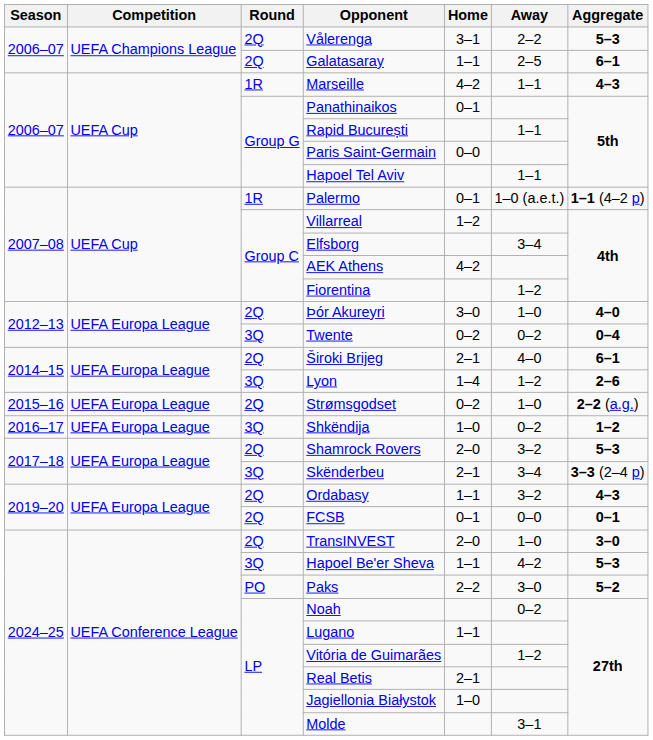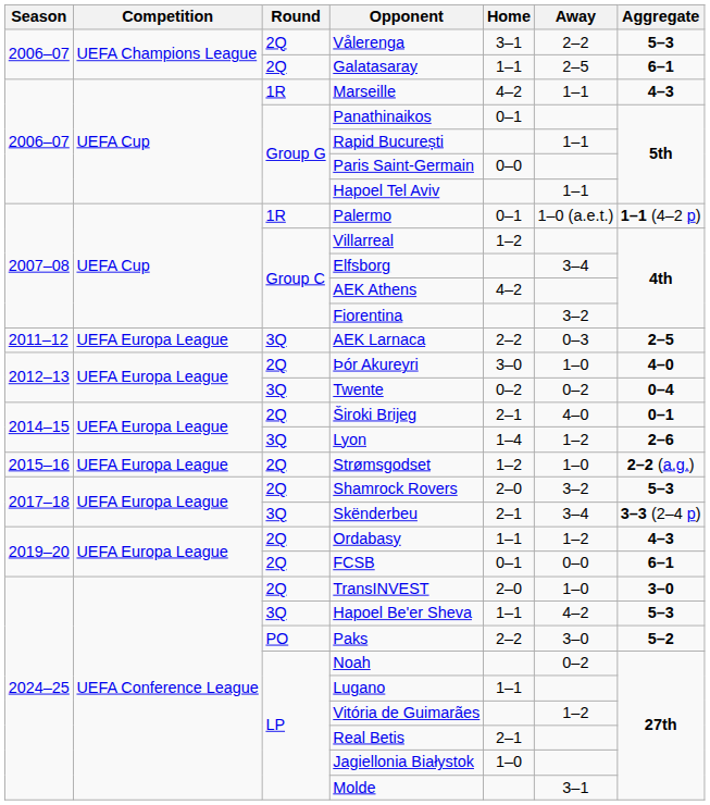 <table class="wikitable">
 <tr>
 <th>Season</th>
 <th>Competition</th>
 <th>Round</th>
 <th>Opponent</th>
 <th>Home</th>
 <th>Away</th>
 <th>Aggregate</th>
 </tr>
 <tr>
 <td rowspan="2"><a href='#'>2006–07</a></td>
 <td rowspan="2"><a href='#'>UEFA Champions League</a></td>
 <td><a href='#'>2Q</a></td>
 <td> <a href='#'>Vålerenga</a></td>
 <td style="text-align:center;">3–1</td>
 <td style="text-align:center;">2–2</td>
 <td style="text-align:center;"><strong>5–3</strong></td>
 </tr>
 <tr>
 <td><a href='#'>2Q</a></td>
 <td> <a href='#'>Galatasaray</a></td>
 <td style="text-align:center;">1–1</td>
 <td style="text-align:center;">2–5</td>
 <td style="text-align:center;"><strong>6–1</strong></td>
 </tr>
 <tr>
 <td rowspan="5"><a href='#'>2006–07</a></td>
 <td rowspan="5"><a href='#'>UEFA Cup</a></td>
 <td><a href='#'>1R</a></td>
 <td> <a href='#'>Marseille</a></td>
 <td style="text-align:center;">4–2</td>
 <td style="text-align:center;">1–1</td>
 <td style="text-align:center;"><strong>4–3</strong></td>
 </tr>
 <tr>
 <td rowspan="4"><a href='#'>Group G</a></td>
 <td> <a href='#'>Panathinaikos</a></td>
 <td style="text-align:center;">0–1</td>
 <td></td>
 <td rowspan=4 style="text-align:center;"><strong>5th</strong></td>
 </tr>
 <tr>
 <td> <a href='#'>Rapid București</a></td>
 <td></td>
 <td style="text-align:center;">1–1</td>
 </tr>
 <tr>
 <td> <a href='#'>Paris Saint-Germain</a></td>
 <td style="text-align:center;">0–0</td>
 <td></td>
 </tr>
 <tr>
 <td> <a href='#'>Hapoel Tel Aviv</a></td>
 <td></td>
 <td style="text-align:center;">1–1</td>
 </tr>
 <tr>
 <td rowspan="5"><a href='#'>2007–08</a></td>
 <td rowspan="5"><a href='#'>UEFA Cup</a></td>
 <td><a href='#'>1R</a></td>
 <td> <a href='#'>Palermo</a></td>
 <td style="text-align:center;">0–1</td>
 <td style="text-align:center;">1–0 (a.e.t.)</td>
 <td style="text-align:center;"><strong>1–1</strong> (4–2 <a href='#'>p</a>)</td>
 </tr>
 <tr>
 <td rowspan="4"><a href='#'>Group C</a></td>
 <td> <a href='#'>Villarreal</a></td>
 <td style="text-align:center;">1–2</td>
 <td></td>
 <td rowspan=4 style="text-align:center;"><strong>4th</strong></td>
 </tr>
 <tr>
 <td> <a href='#'>Elfsborg</a></td>
 <td></td>
 <td style="text-align:center;">3–4</td>
 </tr>
 <tr>
 <td> <a href='#'>AEK Athens</a></td>
 <td style="text-align:center;">4–2</td>
 <td></td>
 </tr>
 <tr>
 <td> <a href='#'>Fiorentina</a></td>
 <td></td>
-<td style="text-align:center;">1–2</td>
+<td style="text-align:center;">3–2</td>
+</tr>
+<tr>
+<td><a href='#'>2011–12</a></td>
+<td><a href='#'>UEFA Europa League</a></td>
+<td><a href='#'>3Q</a></td>
+<td> <a href='#'>AEK Larnaca</a></td>
+<td style="text-align:center;">2–2</td>
+<td style="text-align:center;">0–3</td>
+<td style="text-align:center;"><strong>2–5</strong></td>
 </tr>
 <tr>
 <td rowspan="2"><a href='#'>2012–13</a></td>
 <td rowspan="2"><a href='#'>UEFA Europa League</a></td>
 <td><a href='#'>2Q</a></td>
 <td> <a href='#'>Þór Akureyri</a></td>
 <td style="text-align:center;">3–0</td>
 <td style="text-align:center;">1–0</td>
 <td style="text-align:center;"><strong>4–0</strong></td>
 </tr>
 <tr>
 <td><a href='#'>3Q</a></td>
 <td> <a href='#'>Twente</a></td>
 <td style="text-align:center;">0–2</td>
 <td style="text-align:center;">0–2</td>
 <td style="text-align:center;"><strong>0–4</strong></td>
 </tr>
 <tr>
 <td rowspan="2"><a href='#'>2014–15</a></td>
 <td rowspan="2"><a href='#'>UEFA Europa League</a></td>
 <td><a href='#'>2Q</a></td>
 <td> <a href='#'>Široki Brijeg</a></td>
 <td style="text-align:center;">2–1</td>
 <td style="text-align:center;">4–0</td>
-<td style="text-align:center;"><strong>6–1</strong></td>
+<td style="text-align:center;"><strong>0–1</strong></td>
 </tr>
 <tr>
 <td><a href='#'>3Q</a></td>
 <td> <a href='#'>Lyon</a></td>
 <td style="text-align:center;">1–4</td>
 <td style="text-align:center;">1–2</td>
 <td style="text-align:center;"><strong>2–6</strong></td>
 </tr>
 <tr>
 <td><a href='#'>2015–16</a></td>
 <td><a href='#'>UEFA Europa League</a></td>
 <td><a href='#'>2Q</a></td>
 <td> <a href='#'>Strømsgodset</a></td>
-<td style="text-align:center;">0–2</td>
+<td style="text-align:center;">1–2</td>
 <td style="text-align:center;">1–0</td>
 <td style="text-align:center;"><strong>2–2</strong> (<a href='#'>a.g.</a>)</td>
-</tr>
-<tr>
-<td><a href='#'>2016–17</a></td>
-<td><a href='#'>UEFA Europa League</a></td>
-<td><a href='#'>3Q</a></td>
-<td> <a href='#'>Shkëndija</a></td>
-<td style="text-align:center;">1–0</td>
-<td style="text-align:center;">0–2</td>
-<td style="text-align:center;"><strong>1–2</strong></td>
 </tr>
 <tr>
 <td rowspan="2"><a href='#'>2017–18</a></td>
 <td rowspan="2"><a href='#'>UEFA Europa League</a></td>
 <td><a href='#'>2Q</a></td>
 <td> <a href='#'>Shamrock Rovers</a></td>
 <td style="text-align:center;">2–0</td>
 <td style="text-align:center;">3–2</td>
 <td style="text-align:center;"><strong>5–3</strong></td>
 </tr>
 <tr>
 <td><a href='#'>3Q</a></td>
 <td> <a href='#'>Skënderbeu</a></td>
 <td style="text-align:center;">2–1</td>
 <td style="text-align:center;">3–4</td>
 <td style="text-align:center;"><strong>3–3</strong> (2–4 <a href='#'>p</a>)</td>
 </tr>
 <tr>
 <td rowspan="2"><a href='#'>2019–20</a></td>
 <td rowspan="2"><a href='#'>UEFA Europa League</a></td>
 <td><a href='#'>2Q</a></td>
 <td> <a href='#'>Ordabasy</a></td>
 <td style="text-align:center;">1–1</td>
-<td style="text-align:center;">3–2</td>
+<td style="text-align:center;">1–2</td>
 <td style="text-align:center;"><strong>4–3</strong></td>
 </tr>
 <tr>
 <td><a href='#'>2Q</a></td>
 <td> <a href='#'>FCSB</a></td>
 <td style="text-align:center;">0–1</td>
 <td style="text-align:center;">0–0</td>
-<td style="text-align:center;"><strong>0–1</strong></td>
+<td style="text-align:center;"><strong>6–1</strong></td>
 </tr>
 <tr>
 <td rowspan="9"><a href='#'>2024–25</a></td>
 <td rowspan="9"><a href='#'>UEFA Conference League</a></td>
 <td><a href='#'>2Q</a></td>
 <td> <a href='#'>TransINVEST</a></td>
 <td style="text-align:center;">2–0</td>
 <td style="text-align:center;">1–0</td>
 <td style="text-align:center;"><strong>3–0</strong></td>
 </tr>
 <tr>
 <td><a href='#'>3Q</a></td>
 <td> <a href='#'>Hapoel Be'er Sheva</a></td>
 <td style="text-align:center;">1–1</td>
 <td style="text-align:center;">4–2</td>
 <td style="text-align:center;"><strong>5–3</strong></td>
 </tr>
 <tr>
 <td><a href='#'>PO</a></td>
 <td> <a href='#'>Paks</a></td>
 <td style="text-align:center;">2–2</td>
 <td style="text-align:center;">3–0</td>
 <td style="text-align:center;"><strong>5–2</strong></td>
 </tr>
 <tr>
 <td rowspan="6"><a href='#'>LP</a></td>
 <td> <a href='#'>Noah</a></td>
 <td></td>
 <td style="text-align:center;">0–2</td>
 <td rowspan=6 style="text-align:center;"><strong>27th</strong></td>
 </tr>
 <tr>
 <td> <a href='#'>Lugano</a></td>
 <td style="text-align:center;">1–1</td>
 <td></td>
 </tr>
 <tr>
 <td> <a href='#'>Vitória de Guimarães</a></td>
 <td></td>
 <td style="text-align:center;">1–2</td>
 </tr>
 <tr>
 <td> <a href='#'>Real Betis</a></td>
 <td style="text-align:center;">2–1</td>
 <td></td>
 </tr>
 <tr>
 <td> <a href='#'>Jagiellonia Białystok</a></td>
 <td style="text-align:center;">1–0</td>
 <td></td>
 </tr>
 <tr>
 <td> <a href='#'>Molde</a></td>
 <td></td>
 <td style="text-align:center;">3–1</td>
 </tr>
 </table>
